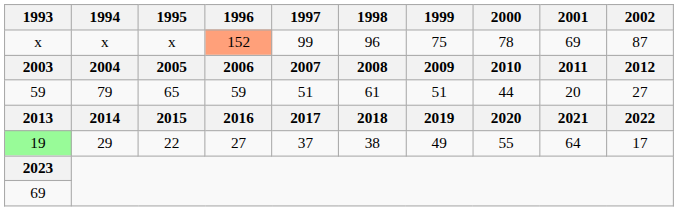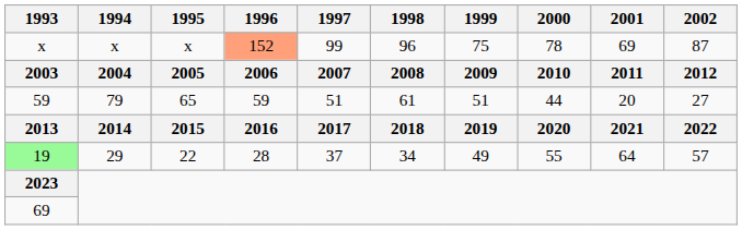 <table class=wikitable style="text-align:center; font-size:90%; width:50%;">
 <tr>
 <th>1993</th>
 <th>1994</th>
 <th>1995</th>
 <th>1996</th>
 <th>1997</th>
 <th>1998</th>
 <th>1999</th>
 <th>2000</th>
 <th>2001</th>
 <th>2002</th>
 </tr>
 <tr>
 <td>x</td>
 <td>x</td>
 <td>x</td>
 <td style="background:#ffa07a;">152</td>
 <td>99</td>
 <td>96</td>
 <td>75</td>
 <td>78</td>
 <td>69</td>
 <td>87</td>
 </tr>
 <tr>
 <th>2003</th>
 <th>2004</th>
 <th>2005</th>
 <th>2006</th>
 <th>2007</th>
 <th>2008</th>
 <th>2009</th>
 <th>2010</th>
 <th>2011</th>
 <th>2012</th>
 </tr>
 <tr>
 <td>59</td>
 <td>79</td>
 <td>65</td>
 <td>59</td>
 <td>51</td>
 <td>61</td>
 <td>51</td>
 <td>44</td>
 <td>20</td>
 <td>27</td>
 </tr>
 <tr>
 <th>2013</th>
 <th>2014</th>
 <th>2015</th>
 <th>2016</th>
 <th>2017</th>
 <th>2018</th>
 <th>2019</th>
 <th>2020</th>
 <th>2021</th>
 <th>2022</th>
 </tr>
 <tr>
 <td style="background:#98fb98;">19</td>
 <td>29</td>
 <td>22</td>
-<td>27</td>
+<td>28</td>
 <td>37</td>
-<td>38</td>
+<td>34</td>
 <td>49</td>
 <td>55</td>
 <td>64</td>
-<td>17</td>
+<td>57</td>
 </tr>
 <tr>
 <th>2023</th>
 </tr>
 <tr>
 <td>69</td>
 </tr>
 </table>
